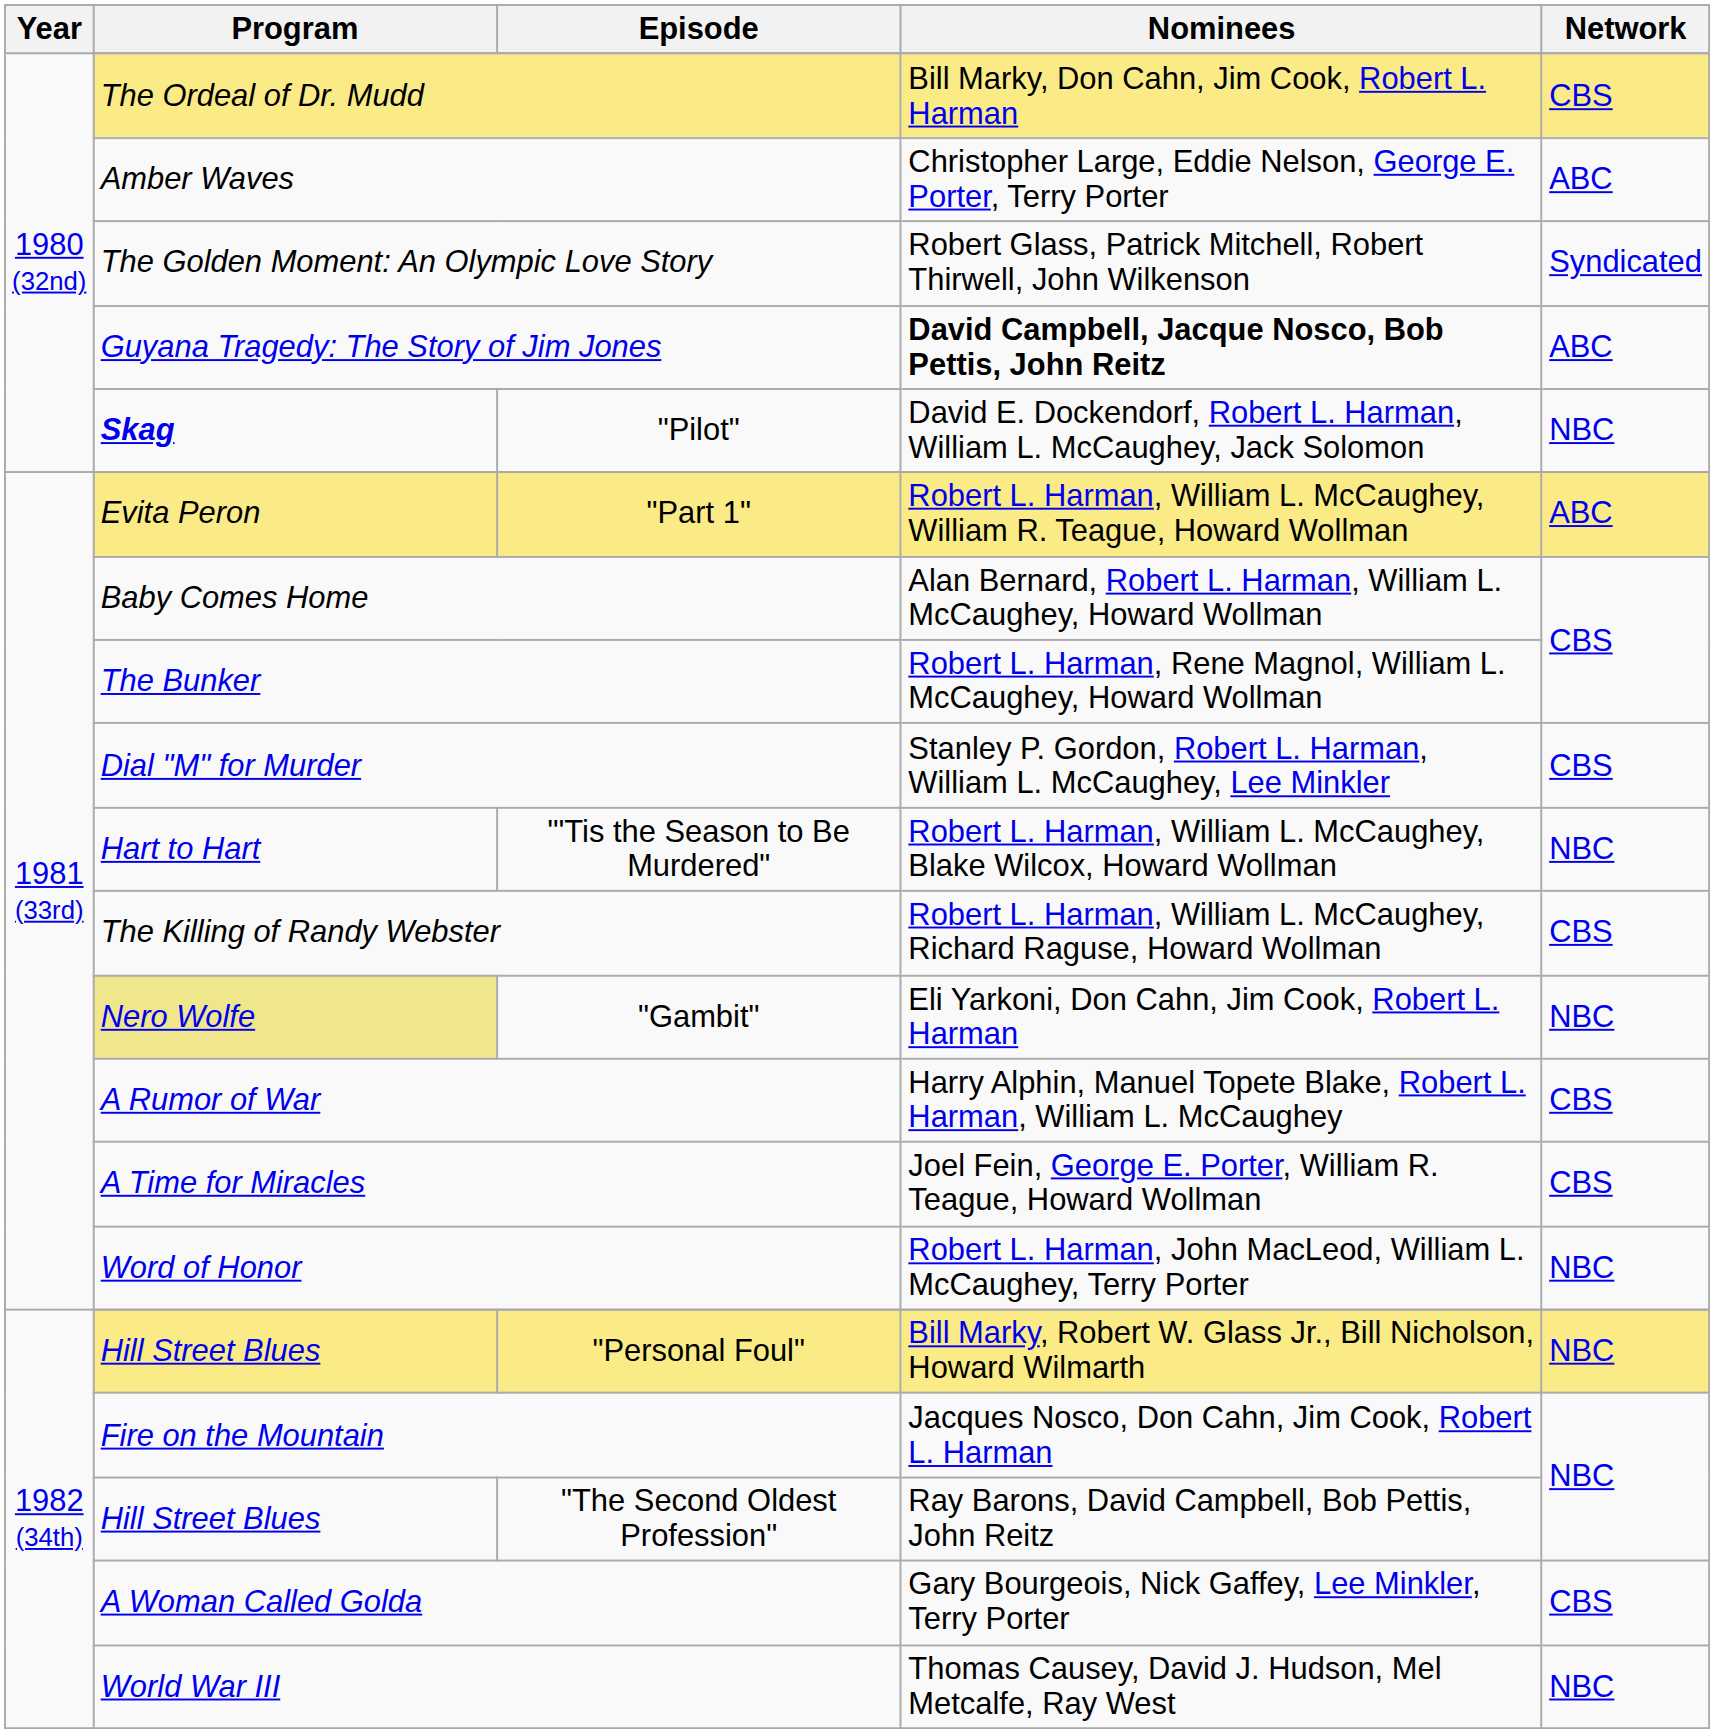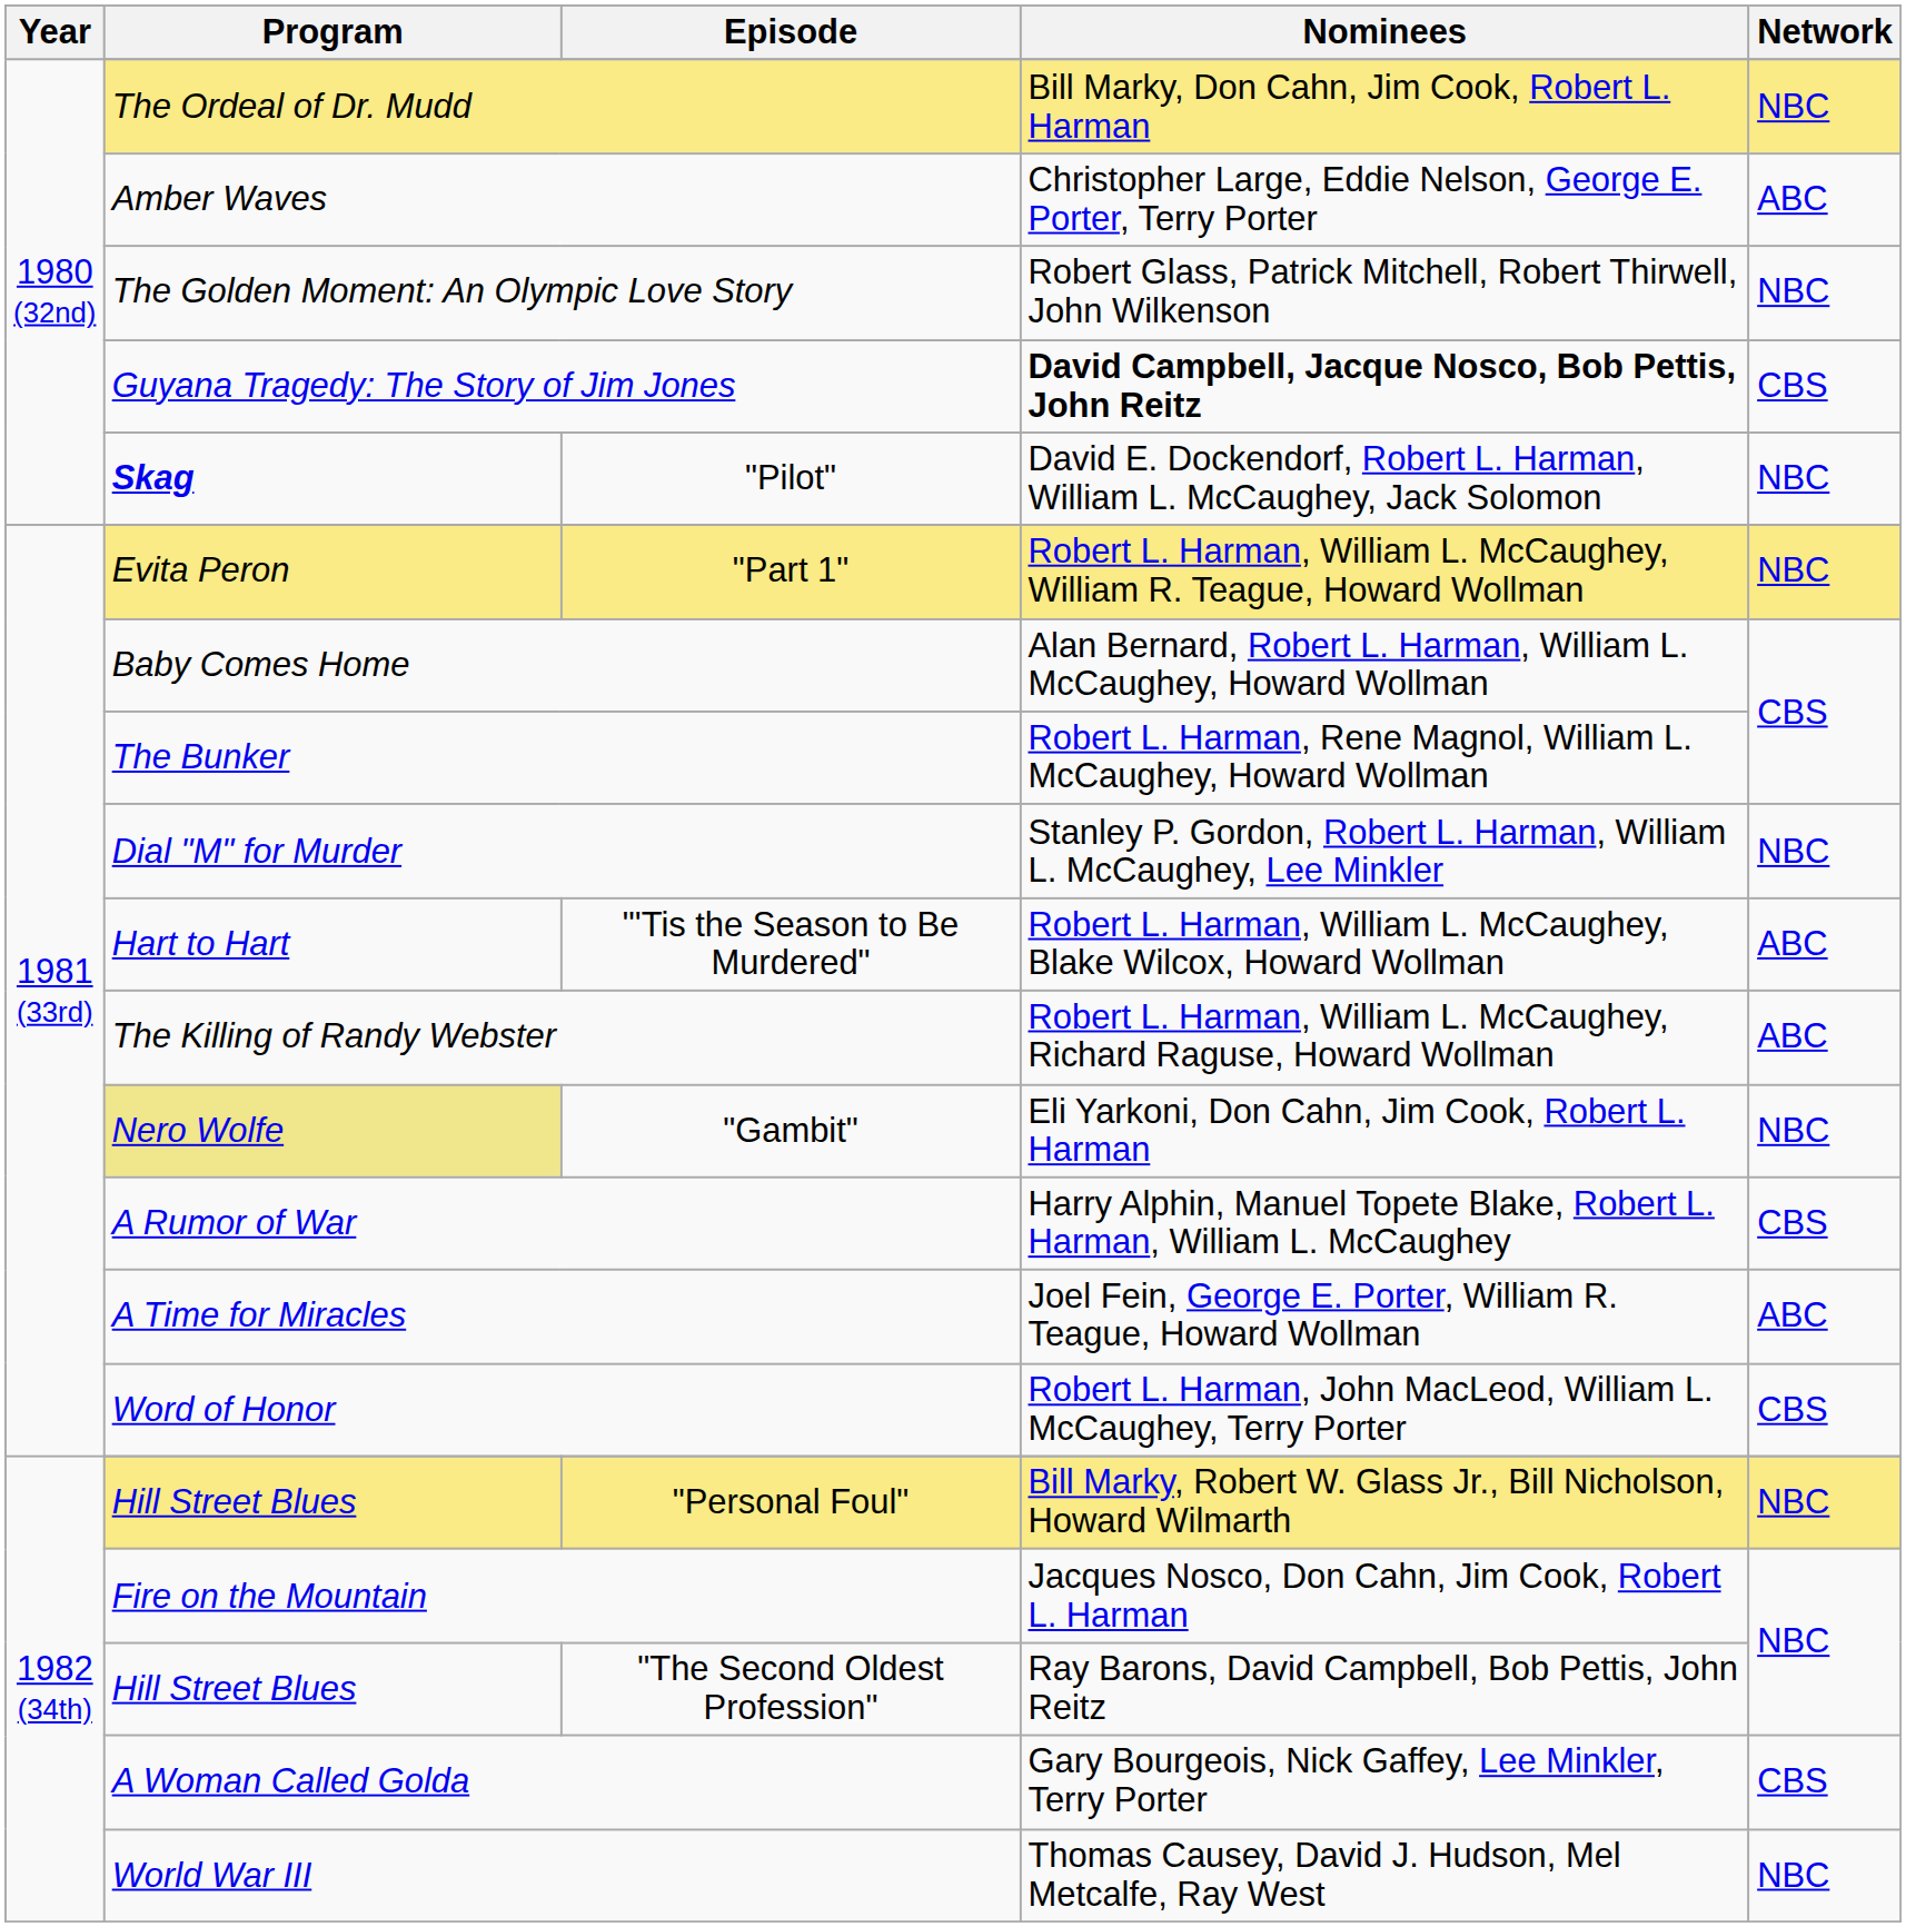 <table class="wikitable" style="width:100%">
 <tr bgcolor="#bebebe">
 <th width="5%">Year</th>
 <th width="25%">Program</th>
 <th width="25%">Episode</th>
 <th width="40%">Nominees</th>
 <th width="5%">Network</th>
 </tr>
 <tr>
 <td rowspan=6 style="text-align:center"><a href='#'>1980</a><br><small><a href='#'>(32nd)</a></small><br></td>
 </tr>
 <tr style="background:#FAEB86">
 <td colspan=2><em>The Ordeal of Dr. Mudd</em></td>
 <td>Bill Marky, Don Cahn, Jim Cook, <a href='#'>Robert L. Harman</a></td>
-<td><a href='#'>CBS</a></td>
+<td><a href='#'>NBC</a></td>
 </tr>
 <tr>
 <td colspan=2><em>Amber Waves</em></td>
 <td>Christopher Large, Eddie Nelson, <a href='#'>George E. Porter</a>, Terry Porter</td>
 <td><a href='#'>ABC</a></td>
 </tr>
 <tr>
 <td colspan=2><em>The Golden Moment: An Olympic Love Story</em></td>
 <td>Robert Glass, Patrick Mitchell, Robert Thirwell, John Wilkenson</td>
-<td><a href='#'>Syndicated</a></td>
+<td><a href='#'>NBC</a></td>
 </tr>
 <tr>
 <td colspan=2><em><a href='#'>Guyana Tragedy: The Story of Jim Jones</a></em></td>
 <td><strong>David Campbell, Jacque Nosco, Bob Pettis, John Reitz</strong></td>
-<td><a href='#'>ABC</a></td>
+<td><a href='#'>CBS</a></td>
 </tr>
 <tr>
 <td><strong><em><a href='#'>Skag</a></em></strong></td>
 <td align=center>"Pilot"</td>
 <td>David E. Dockendorf, <a href='#'>Robert L. Harman</a>, William L. McCaughey, Jack Solomon</td>
 <td><a href='#'>NBC</a></td>
 </tr>
 <tr>
 <td rowspan=11 style="text-align:center"><a href='#'>1981</a><br><small><a href='#'>(33rd)</a></small><br></td>
 </tr>
 <tr style="background:#FAEB86">
 <td><em>Evita Peron</em></td>
 <td align=center>"Part 1"</td>
 <td><a href='#'>Robert L. Harman</a>, William L. McCaughey, William R. Teague, Howard Wollman</td>
-<td><a href='#'>ABC</a></td>
+<td><a href='#'>NBC</a></td>
 </tr>
 <tr>
 <td colspan=2><em>Baby Comes Home</em></td>
 <td>Alan Bernard, <a href='#'>Robert L. Harman</a>, William L. McCaughey, Howard Wollman</td>
 <td rowspan=2><a href='#'>CBS</a></td>
 </tr>
 <tr>
 <td colspan=2><em><a href='#'>The Bunker</a></em></td>
 <td><a href='#'>Robert L. Harman</a>, Rene Magnol, William L. McCaughey, Howard Wollman</td>
 </tr>
 <tr>
 <td colspan=2><em><a href='#'>Dial "M" for Murder</a></em></td>
 <td>Stanley P. Gordon, <a href='#'>Robert L. Harman</a>, William L. McCaughey, <a href='#'>Lee Minkler</a></td>
-<td><a href='#'>CBS</a></td>
+<td><a href='#'>NBC</a></td>
 </tr>
 <tr>
 <td><em><a href='#'>Hart to Hart</a></em></td>
 <td align=center>"'Tis the Season to Be Murdered"</td>
 <td><a href='#'>Robert L. Harman</a>, William L. McCaughey, Blake Wilcox, Howard Wollman</td>
-<td><a href='#'>NBC</a></td>
+<td><a href='#'>ABC</a></td>
 </tr>
 <tr>
 <td colspan=2><em>The Killing of Randy Webster</em></td>
 <td><a href='#'>Robert L. Harman</a>, William L. McCaughey, Richard Raguse, Howard Wollman</td>
-<td><a href='#'>CBS</a></td>
+<td><a href='#'>ABC</a></td>
 </tr>
 <tr>
 <td style="background: khaki;"><em><a href='#'>Nero Wolfe</a></em></td>
 <td align=center>"Gambit"</td>
 <td>Eli Yarkoni, Don Cahn, Jim Cook, <a href='#'>Robert L. Harman</a></td>
 <td><a href='#'>NBC</a></td>
 </tr>
 <tr>
 <td colspan=2><em><a href='#'>A Rumor of War</a></em></td>
 <td>Harry Alphin, Manuel Topete Blake, <a href='#'>Robert L. Harman</a>, William L. McCaughey</td>
 <td><a href='#'>CBS</a></td>
 </tr>
 <tr>
 <td colspan=2><em><a href='#'>A Time for Miracles</a></em></td>
 <td>Joel Fein, <a href='#'>George E. Porter</a>, William R. Teague, Howard Wollman</td>
-<td><a href='#'>CBS</a></td>
+<td><a href='#'>ABC</a></td>
 </tr>
 <tr>
 <td colspan=2><em><a href='#'>Word of Honor</a></em></td>
 <td><a href='#'>Robert L. Harman</a>, John MacLeod, William L. McCaughey, Terry Porter</td>
-<td><a href='#'>NBC</a></td>
+<td><a href='#'>CBS</a></td>
 </tr>
 <tr>
 <td rowspan=6 style="text-align:center"><a href='#'>1982</a><br><small><a href='#'>(34th)</a></small><br></td>
 </tr>
 <tr style="background:#FAEB86">
 <td><em><a href='#'>Hill Street Blues</a></em></td>
 <td align=center>"Personal Foul"</td>
 <td><a href='#'>Bill Marky</a>, Robert W. Glass Jr., Bill Nicholson, Howard Wilmarth</td>
 <td><a href='#'>NBC</a></td>
 </tr>
 <tr>
 <td colspan=2><em><a href='#'>Fire on the Mountain</a></em></td>
 <td>Jacques Nosco, Don Cahn, Jim Cook, <a href='#'>Robert L. Harman</a></td>
 <td rowspan=2><a href='#'>NBC</a></td>
 </tr>
 <tr>
 <td><em><a href='#'>Hill Street Blues</a></em></td>
 <td align=center>"The Second Oldest Profession"</td>
 <td>Ray Barons, David Campbell, Bob Pettis, John Reitz</td>
 </tr>
 <tr>
 <td colspan=2><em><a href='#'>A Woman Called Golda</a></em></td>
 <td>Gary Bourgeois, Nick Gaffey, <a href='#'>Lee Minkler</a>, Terry Porter</td>
 <td><a href='#'>CBS</a></td>
 </tr>
 <tr>
 <td colspan=2><em><a href='#'>World War III</a></em></td>
 <td>Thomas Causey, David J. Hudson, Mel Metcalfe, Ray West</td>
 <td><a href='#'>NBC</a></td>
 </tr>
 <tr>
 </tr>
 </table>
